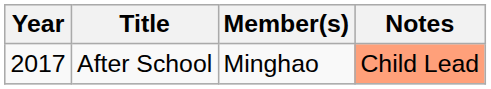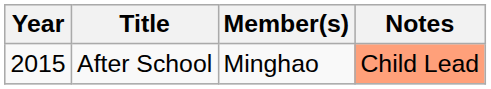 <table class="wikitable">
 <tr>
 <th>Year</th>
 <th>Title</th>
 <th>Member(s)</th>
 <th>Notes</th>
 </tr>
 <tr>
-<td>2017</td>
+<td>2015</td>
 <td>After School</td>
 <td>Minghao</td>
 <td style="background: lightsalmon;">Child Lead</td>
 </tr>
 </table>
